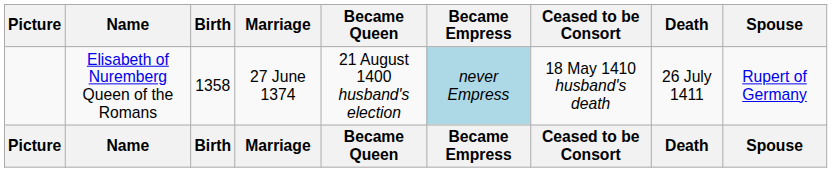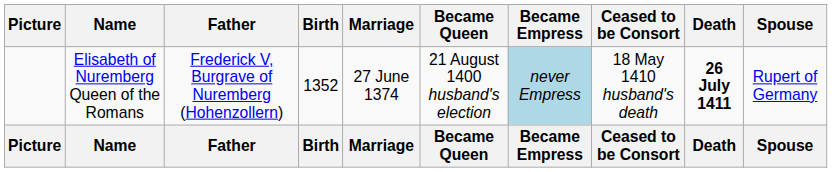 <table width=95% class="wikitable">
 <tr>
 <th>Picture</th>
 <th>Name</th>
+<th>Father</th>
 <th>Birth</th>
 <th>Marriage</th>
 <th>Became Queen</th>
 <th>Became Empress</th>
 <th>Ceased to be Consort</th>
 <th>Death</th>
 <th>Spouse</th>
 </tr>
 <tr>
 <td align=center></td>
 <td align=center><a href='#'>Elisabeth of Nuremberg</a><br>Queen of the Romans</td>
-<td align="center">1358</td>
+<td align="center"><a href='#'>Frederick V, Burgrave of Nuremberg</a><br>(<a href='#'>Hohenzollern</a>)</td>
+<td align="center">1352</td>
 <td align="center">27 June 1374</td>
 <td align="center">21 August 1400<br><em>husband's election</em></td>
 <td align="center" style="background: lightblue;"><em>never Empress</em></td>
 <td align="center">18 May 1410<br><em>husband's death</em></td>
-<td align="center">26 July 1411</td>
+<td align="center"><strong>26 July 1411</strong></td>
 <td align="center"><a href='#'>Rupert of Germany</a></td>
 </tr>
 <tr>
 <th>Picture</th>
 <th>Name</th>
+<th>Father</th>
 <th>Birth</th>
 <th>Marriage</th>
 <th>Became Queen</th>
 <th>Became Empress</th>
 <th>Ceased to be Consort</th>
 <th>Death</th>
 <th>Spouse</th>
 </tr>
 </table>
